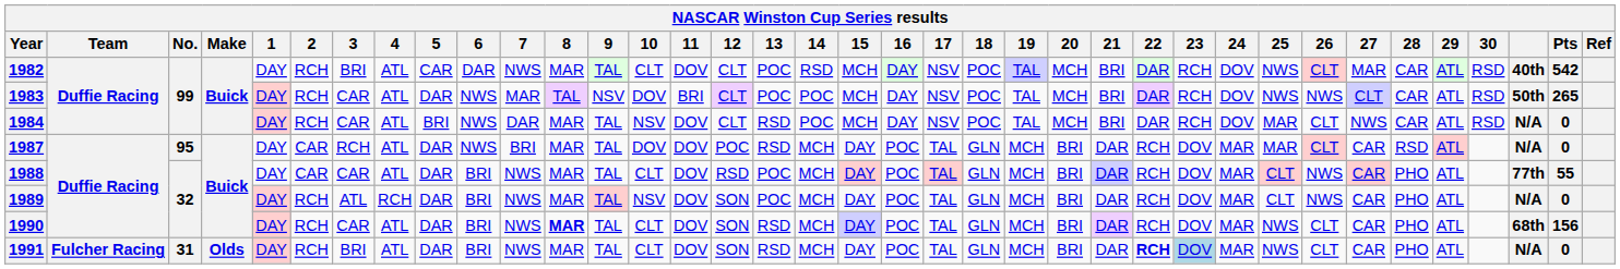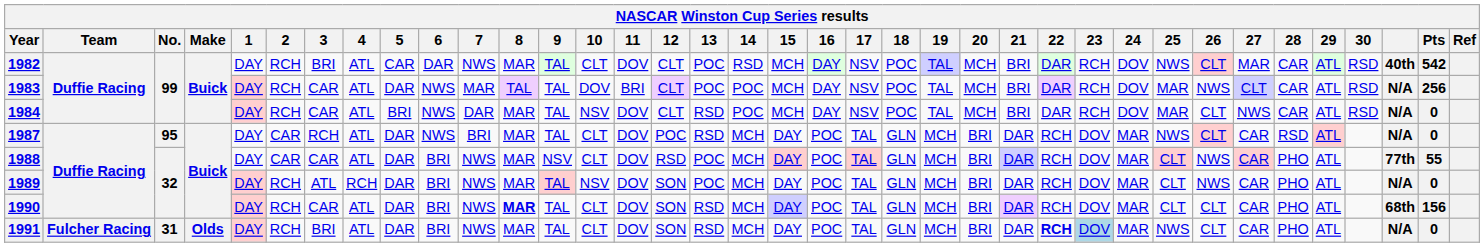 <table class="wikitable" style="text-align:center; font-size:75%">
 <tr>
 <th colspan=45><a href='#'>NASCAR</a> <a href='#'>Winston Cup Series</a> results</th>
 </tr>
 <tr>
 <th>Year</th>
 <th>Team</th>
 <th>No.</th>
 <th>Make</th>
 <th>1</th>
 <th>2</th>
 <th>3</th>
 <th>4</th>
 <th>5</th>
 <th>6</th>
 <th>7</th>
 <th>8</th>
 <th>9</th>
 <th>10</th>
 <th>11</th>
 <th>12</th>
 <th>13</th>
 <th>14</th>
 <th>15</th>
 <th>16</th>
 <th>17</th>
 <th>18</th>
 <th>19</th>
 <th>20</th>
 <th>21</th>
 <th>22</th>
 <th>23</th>
 <th>24</th>
 <th>25</th>
 <th>26</th>
 <th>27</th>
 <th>28</th>
 <th>29</th>
 <th>30</th>
 <th></th>
 <th>Pts</th>
 <th>Ref</th>
 </tr>
 <tr>
 <th><a href='#'>1982</a></th>
 <th rowspan=3><a href='#'>Duffie Racing</a></th>
 <th rowspan=3>99</th>
 <th rowspan=3><a href='#'>Buick</a></th>
 <td><a href='#'>DAY</a></td>
 <td><a href='#'>RCH</a></td>
 <td><a href='#'>BRI</a></td>
 <td><a href='#'>ATL</a></td>
 <td><a href='#'>CAR</a></td>
 <td><a href='#'>DAR</a></td>
 <td><a href='#'>NWS</a></td>
 <td><a href='#'>MAR</a></td>
 <td style="background:#DFFFDF;"><a href='#'>TAL</a><br></td>
 <td><a href='#'>CLT</a></td>
 <td><a href='#'>DOV</a></td>
 <td><a href='#'>CLT</a></td>
 <td><a href='#'>POC</a></td>
 <td><a href='#'>RSD</a></td>
 <td><a href='#'>MCH</a></td>
 <td style="background:#DFFFDF;"><a href='#'>DAY</a><br></td>
 <td><a href='#'>NSV</a></td>
 <td><a href='#'>POC</a></td>
 <td style="background:#CFCFFF;"><a href='#'>TAL</a><br></td>
 <td><a href='#'>MCH</a></td>
 <td><a href='#'>BRI</a></td>
 <td style="background:#DFFFDF;"><a href='#'>DAR</a><br></td>
 <td><a href='#'>RCH</a></td>
 <td><a href='#'>DOV</a></td>
 <td><a href='#'>NWS</a></td>
 <td style="background:#FFCFCF;"><a href='#'>CLT</a><br></td>
 <td><a href='#'>MAR</a></td>
 <td><a href='#'>CAR</a></td>
 <td style="background:#DFFFDF;"><a href='#'>ATL</a><br></td>
 <td><a href='#'>RSD</a></td>
 <th>40th</th>
 <th>542</th>
 <th></th>
 </tr>
 <tr>
 <th><a href='#'>1983</a></th>
 <td style="background:#FFCFCF;"><a href='#'>DAY</a><br></td>
 <td><a href='#'>RCH</a></td>
 <td><a href='#'>CAR</a></td>
 <td><a href='#'>ATL</a></td>
 <td><a href='#'>DAR</a></td>
 <td><a href='#'>NWS</a></td>
 <td><a href='#'>MAR</a></td>
 <td style="background:#EFCFFF;"><a href='#'>TAL</a><br></td>
-<td><a href='#'>NSV</a></td>
+<td><a href='#'>TAL</a></td>
 <td><a href='#'>DOV</a></td>
 <td><a href='#'>BRI</a></td>
 <td style="background:#EFCFFF;"><a href='#'>CLT</a><br></td>
 <td><a href='#'>POC</a></td>
 <td><a href='#'>POC</a></td>
 <td><a href='#'>MCH</a></td>
 <td><a href='#'>DAY</a></td>
 <td><a href='#'>NSV</a></td>
 <td><a href='#'>POC</a></td>
 <td><a href='#'>TAL</a></td>
 <td><a href='#'>MCH</a></td>
 <td><a href='#'>BRI</a></td>
 <td style="background:#EFCFFF;"><a href='#'>DAR</a><br></td>
 <td><a href='#'>RCH</a></td>
 <td><a href='#'>DOV</a></td>
-<td><a href='#'>NWS</a></td>
+<td><a href='#'>MAR</a></td>
 <td><a href='#'>NWS</a></td>
 <td style="background:#CFCFFF;"><a href='#'>CLT</a><br></td>
 <td><a href='#'>CAR</a></td>
 <td><a href='#'>ATL</a></td>
 <td><a href='#'>RSD</a></td>
-<th>50th</th>
-<th>265</th>
+<th>N/A</th>
+<th>256</th>
 <th></th>
 </tr>
 <tr>
 <th><a href='#'>1984</a></th>
 <td style="background:#FFCFCF;"><a href='#'>DAY</a><br></td>
 <td><a href='#'>RCH</a></td>
 <td><a href='#'>CAR</a></td>
 <td><a href='#'>ATL</a></td>
 <td><a href='#'>BRI</a></td>
 <td><a href='#'>NWS</a></td>
 <td><a href='#'>DAR</a></td>
 <td><a href='#'>MAR</a></td>
 <td><a href='#'>TAL</a></td>
 <td><a href='#'>NSV</a></td>
 <td><a href='#'>DOV</a></td>
 <td><a href='#'>CLT</a></td>
 <td><a href='#'>RSD</a></td>
 <td><a href='#'>POC</a></td>
 <td><a href='#'>MCH</a></td>
 <td><a href='#'>DAY</a></td>
 <td><a href='#'>NSV</a></td>
 <td><a href='#'>POC</a></td>
 <td><a href='#'>TAL</a></td>
 <td><a href='#'>MCH</a></td>
 <td><a href='#'>BRI</a></td>
 <td><a href='#'>DAR</a></td>
 <td><a href='#'>RCH</a></td>
 <td><a href='#'>DOV</a></td>
 <td><a href='#'>MAR</a></td>
 <td><a href='#'>CLT</a></td>
 <td><a href='#'>NWS</a></td>
 <td><a href='#'>CAR</a></td>
 <td><a href='#'>ATL</a></td>
 <td><a href='#'>RSD</a></td>
 <th>N/A</th>
 <th>0</th>
 <th></th>
 </tr>
 <tr>
 <th><a href='#'>1987</a></th>
 <th rowspan=4><a href='#'>Duffie Racing</a></th>
 <th>95</th>
 <th rowspan=4><a href='#'>Buick</a></th>
 <td><a href='#'>DAY</a></td>
 <td><a href='#'>CAR</a></td>
 <td><a href='#'>RCH</a></td>
 <td><a href='#'>ATL</a></td>
 <td><a href='#'>DAR</a></td>
 <td><a href='#'>NWS</a></td>
 <td><a href='#'>BRI</a></td>
 <td><a href='#'>MAR</a></td>
 <td><a href='#'>TAL</a></td>
-<td><a href='#'>DOV</a></td>
+<td><a href='#'>CLT</a></td>
 <td><a href='#'>DOV</a></td>
 <td><a href='#'>POC</a></td>
 <td><a href='#'>RSD</a></td>
 <td><a href='#'>MCH</a></td>
 <td><a href='#'>DAY</a></td>
 <td><a href='#'>POC</a></td>
 <td><a href='#'>TAL</a></td>
 <td><a href='#'>GLN</a></td>
 <td><a href='#'>MCH</a></td>
 <td><a href='#'>BRI</a></td>
 <td><a href='#'>DAR</a></td>
 <td><a href='#'>RCH</a></td>
 <td><a href='#'>DOV</a></td>
 <td><a href='#'>MAR</a></td>
-<td><a href='#'>MAR</a></td>
+<td><a href='#'>NWS</a></td>
 <td style="background:#FFCFCF;"><a href='#'>CLT</a><br></td>
 <td><a href='#'>CAR</a></td>
 <td><a href='#'>RSD</a></td>
 <td style="background:#FFCFCF;"><a href='#'>ATL</a><br></td>
 <td></td>
 <th>N/A</th>
 <th>0</th>
 <th></th>
 </tr>
 <tr>
 <th><a href='#'>1988</a></th>
 <th rowspan=3>32</th>
 <td><a href='#'>DAY</a></td>
 <td><a href='#'>CAR</a></td>
 <td><a href='#'>CAR</a></td>
 <td><a href='#'>ATL</a></td>
 <td><a href='#'>DAR</a></td>
 <td><a href='#'>BRI</a></td>
 <td><a href='#'>NWS</a></td>
 <td><a href='#'>MAR</a></td>
-<td><a href='#'>TAL</a></td>
+<td><a href='#'>NSV</a></td>
 <td><a href='#'>CLT</a></td>
 <td><a href='#'>DOV</a></td>
 <td><a href='#'>RSD</a></td>
 <td><a href='#'>POC</a></td>
 <td><a href='#'>MCH</a></td>
 <td style="background:#FFCFCF;"><a href='#'>DAY</a><br></td>
 <td><a href='#'>POC</a></td>
 <td style="background:#FFCFCF;"><a href='#'>TAL</a><br></td>
 <td><a href='#'>GLN</a></td>
 <td><a href='#'>MCH</a></td>
 <td><a href='#'>BRI</a></td>
 <td style="background:#CFCFFF;"><a href='#'>DAR</a><br></td>
 <td><a href='#'>RCH</a></td>
 <td><a href='#'>DOV</a></td>
 <td><a href='#'>MAR</a></td>
 <td style="background:#FFCFCF;"><a href='#'>CLT</a><br></td>
 <td><a href='#'>NWS</a></td>
 <td style="background:#FFCFCF;"><a href='#'>CAR</a><br></td>
 <td><a href='#'>PHO</a></td>
 <td><a href='#'>ATL</a></td>
 <td></td>
 <th>77th</th>
 <th>55</th>
 <th></th>
 </tr>
 <tr>
 <th><a href='#'>1989</a></th>
 <td style="background:#FFCFCF;"><a href='#'>DAY</a><br></td>
 <td><a href='#'>RCH</a></td>
 <td><a href='#'>ATL</a></td>
 <td><a href='#'>RCH</a></td>
 <td><a href='#'>DAR</a></td>
 <td><a href='#'>BRI</a></td>
 <td><a href='#'>NWS</a></td>
 <td><a href='#'>MAR</a></td>
 <td style="background:#FFCFCF;"><a href='#'>TAL</a><br></td>
 <td><a href='#'>NSV</a></td>
 <td><a href='#'>DOV</a></td>
 <td><a href='#'>SON</a></td>
 <td><a href='#'>POC</a></td>
 <td><a href='#'>MCH</a></td>
 <td><a href='#'>DAY</a></td>
 <td><a href='#'>POC</a></td>
 <td><a href='#'>TAL</a></td>
 <td><a href='#'>GLN</a></td>
 <td><a href='#'>MCH</a></td>
 <td><a href='#'>BRI</a></td>
 <td><a href='#'>DAR</a></td>
 <td><a href='#'>RCH</a></td>
 <td><a href='#'>DOV</a></td>
 <td><a href='#'>MAR</a></td>
 <td><a href='#'>CLT</a></td>
 <td><a href='#'>NWS</a></td>
 <td><a href='#'>CAR</a></td>
 <td><a href='#'>PHO</a></td>
 <td><a href='#'>ATL</a></td>
 <td></td>
 <th>N/A</th>
 <th>0</th>
 <th></th>
 </tr>
 <tr>
 <th><a href='#'>1990</a></th>
 <td style="background:#FFCFCF;"><a href='#'>DAY</a><br></td>
 <td><a href='#'>RCH</a></td>
 <td><a href='#'>CAR</a></td>
 <td><a href='#'>ATL</a></td>
 <td><a href='#'>DAR</a></td>
 <td><a href='#'>BRI</a></td>
 <td><a href='#'>NWS</a></td>
 <td><strong><a href='#'>MAR</a></strong></td>
 <td><a href='#'>TAL</a></td>
 <td><a href='#'>CLT</a></td>
 <td><a href='#'>DOV</a></td>
 <td><a href='#'>SON</a></td>
 <td><a href='#'>RSD</a></td>
 <td><a href='#'>MCH</a></td>
 <td style="background:#CFCFFF;"><a href='#'>DAY</a><br></td>
 <td><a href='#'>POC</a></td>
 <td><a href='#'>TAL</a></td>
 <td><a href='#'>GLN</a></td>
 <td><a href='#'>MCH</a></td>
 <td><a href='#'>BRI</a></td>
 <td style="background:#EFCFFF;"><a href='#'>DAR</a><br></td>
 <td><a href='#'>RCH</a></td>
 <td><a href='#'>DOV</a></td>
 <td><a href='#'>MAR</a></td>
-<td><a href='#'>NWS</a></td>
+<td><a href='#'>CLT</a></td>
 <td><a href='#'>CLT</a></td>
 <td><a href='#'>CAR</a></td>
 <td><a href='#'>PHO</a></td>
 <td><a href='#'>ATL</a></td>
 <td></td>
 <th>68th</th>
 <th>156</th>
 <th></th>
 </tr>
 <tr>
 <th><a href='#'>1991</a></th>
 <th><a href='#'>Fulcher Racing</a></th>
 <th>31</th>
 <th><a href='#'>Olds</a></th>
 <td style="background:#FFCFCF;"><a href='#'>DAY</a><br></td>
 <td><a href='#'>RCH</a></td>
 <td><a href='#'>BRI</a></td>
 <td><a href='#'>ATL</a></td>
 <td><a href='#'>DAR</a></td>
 <td><a href='#'>BRI</a></td>
 <td><a href='#'>NWS</a></td>
 <td><a href='#'>MAR</a></td>
 <td><a href='#'>TAL</a></td>
 <td><a href='#'>CLT</a></td>
 <td><a href='#'>DOV</a></td>
 <td><a href='#'>SON</a></td>
 <td><a href='#'>RSD</a></td>
 <td><a href='#'>MCH</a></td>
 <td><a href='#'>DAY</a></td>
 <td><a href='#'>POC</a></td>
 <td><a href='#'>TAL</a></td>
 <td><a href='#'>GLN</a></td>
 <td><a href='#'>MCH</a></td>
 <td><a href='#'>BRI</a></td>
 <td><a href='#'>DAR</a></td>
 <td><strong><a href='#'>RCH</a></strong></td>
 <td style="background: lightblue;"><a href='#'>DOV</a></td>
 <td><a href='#'>MAR</a></td>
 <td><a href='#'>NWS</a></td>
 <td><a href='#'>CLT</a></td>
 <td><a href='#'>CAR</a></td>
 <td><a href='#'>PHO</a></td>
 <td><a href='#'>ATL</a></td>
 <td></td>
 <th>N/A</th>
 <th>0</th>
 <th></th>
 </tr>
 </table>
